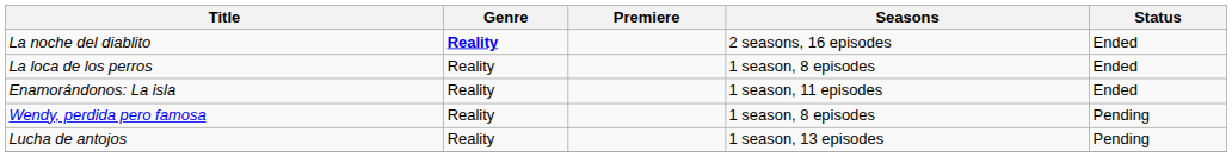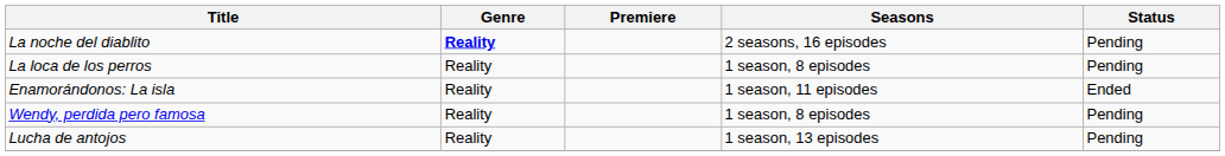 <table class="wikitable sortable" style="width:100%;">
 <tr>
 <th>Title</th>
 <th>Genre</th>
 <th>Premiere</th>
 <th>Seasons</th>
 <th>Status</th>
 </tr>
 <tr>
 <td><em>La noche del diablito</em></td>
 <td><strong><a href='#'>Reality</a></strong></td>
 <td></td>
 <td>2 seasons, 16 episodes</td>
-<td>Ended</td>
+<td>Pending</td>
 </tr>
 <tr>
 <td><em>La loca de los perros</em></td>
 <td>Reality</td>
 <td></td>
 <td>1 season, 8 episodes</td>
-<td>Ended</td>
+<td>Pending</td>
 </tr>
 <tr>
 <td><em>Enamorándonos: La isla</em></td>
 <td>Reality</td>
 <td></td>
 <td>1 season, 11 episodes</td>
 <td>Ended</td>
 </tr>
 <tr>
 <td><em><a href='#'>Wendy, perdida pero famosa</a></em></td>
 <td>Reality</td>
 <td></td>
 <td>1 season, 8 episodes</td>
 <td>Pending</td>
 </tr>
 <tr>
 <td><em>Lucha de antojos</em></td>
 <td>Reality</td>
 <td></td>
 <td>1 season, 13 episodes</td>
 <td>Pending</td>
 </tr>
 <tr>
 </tr>
 </table>
